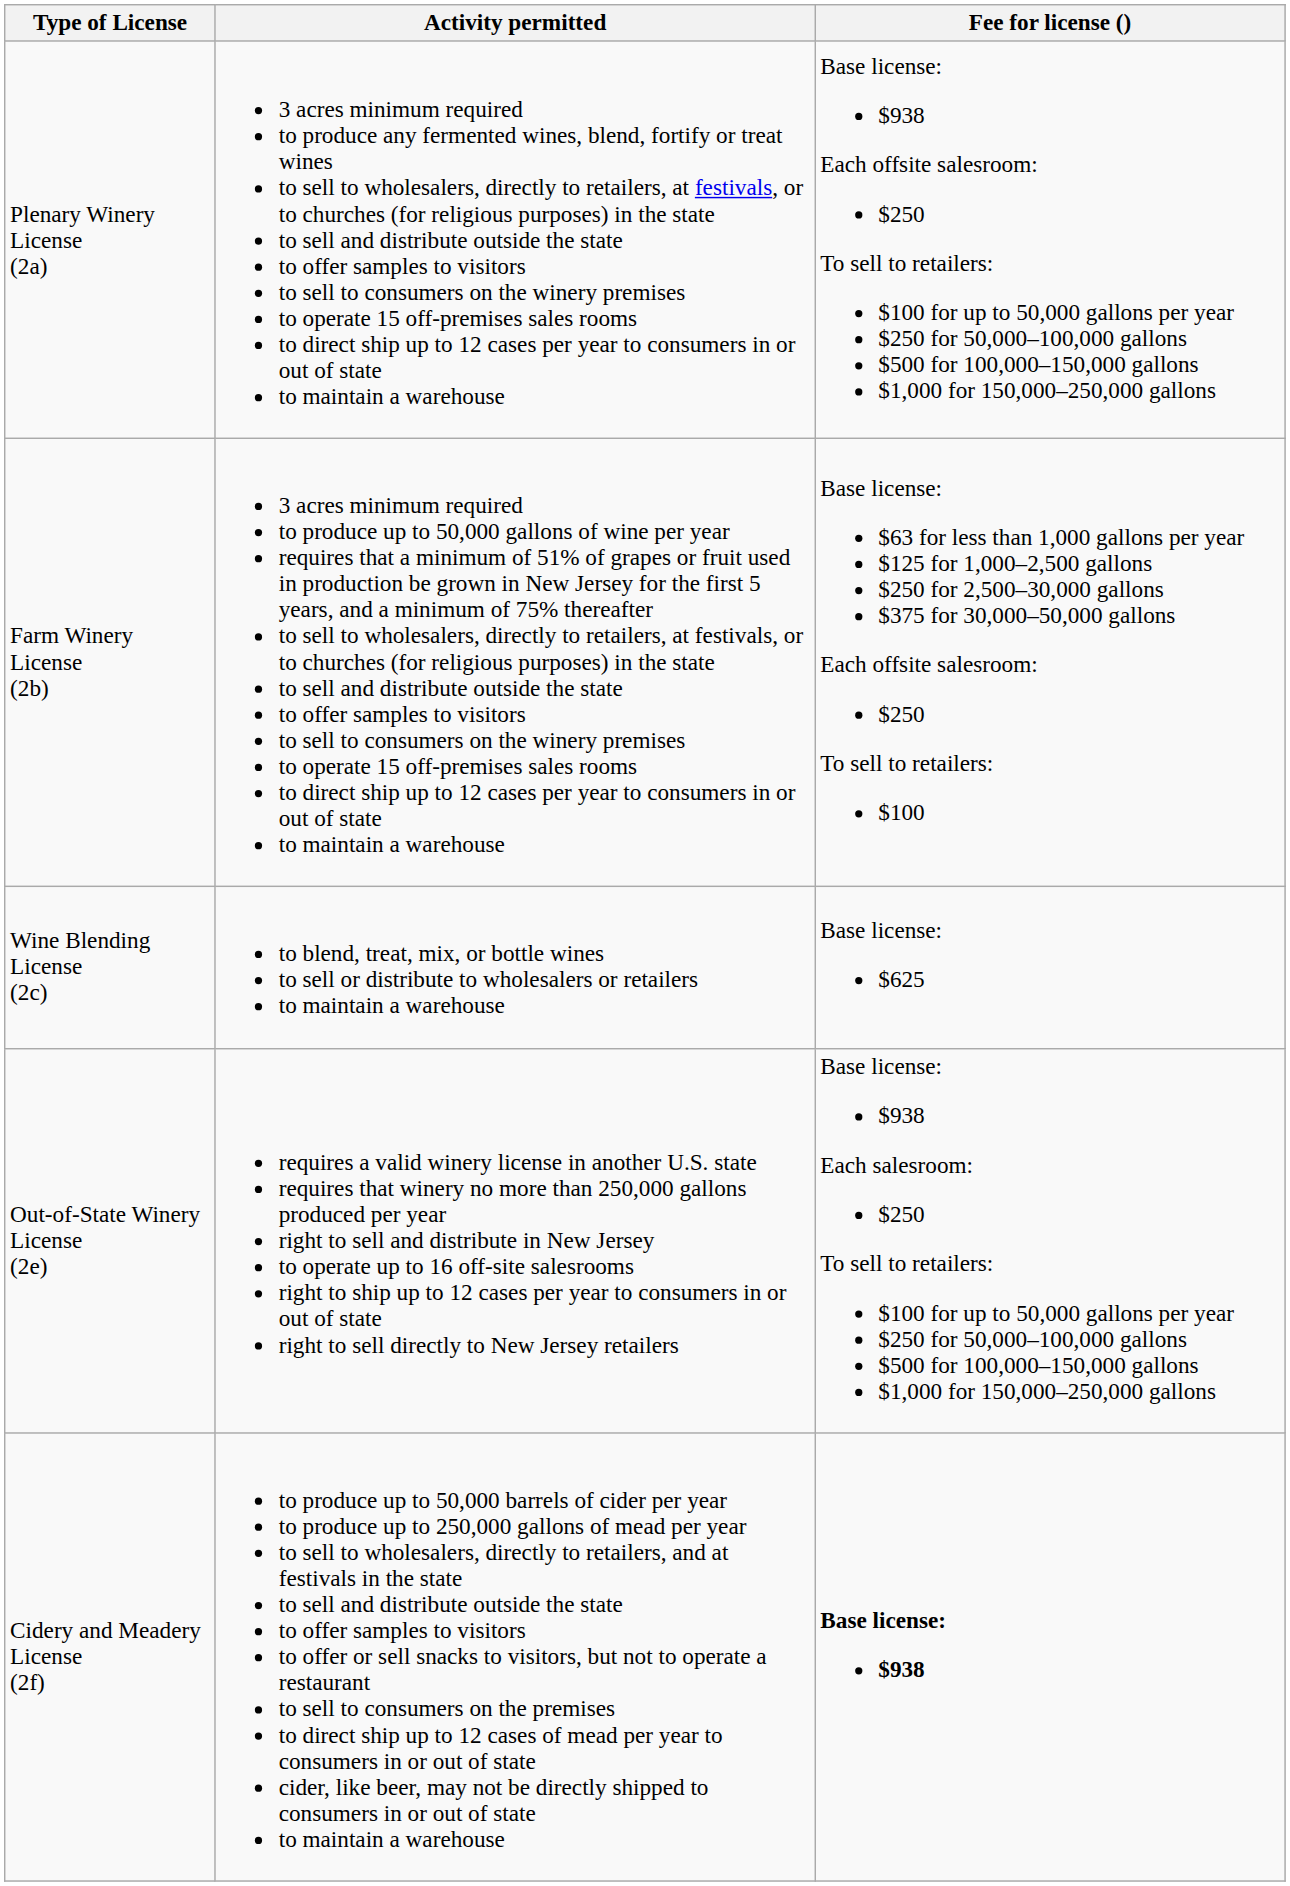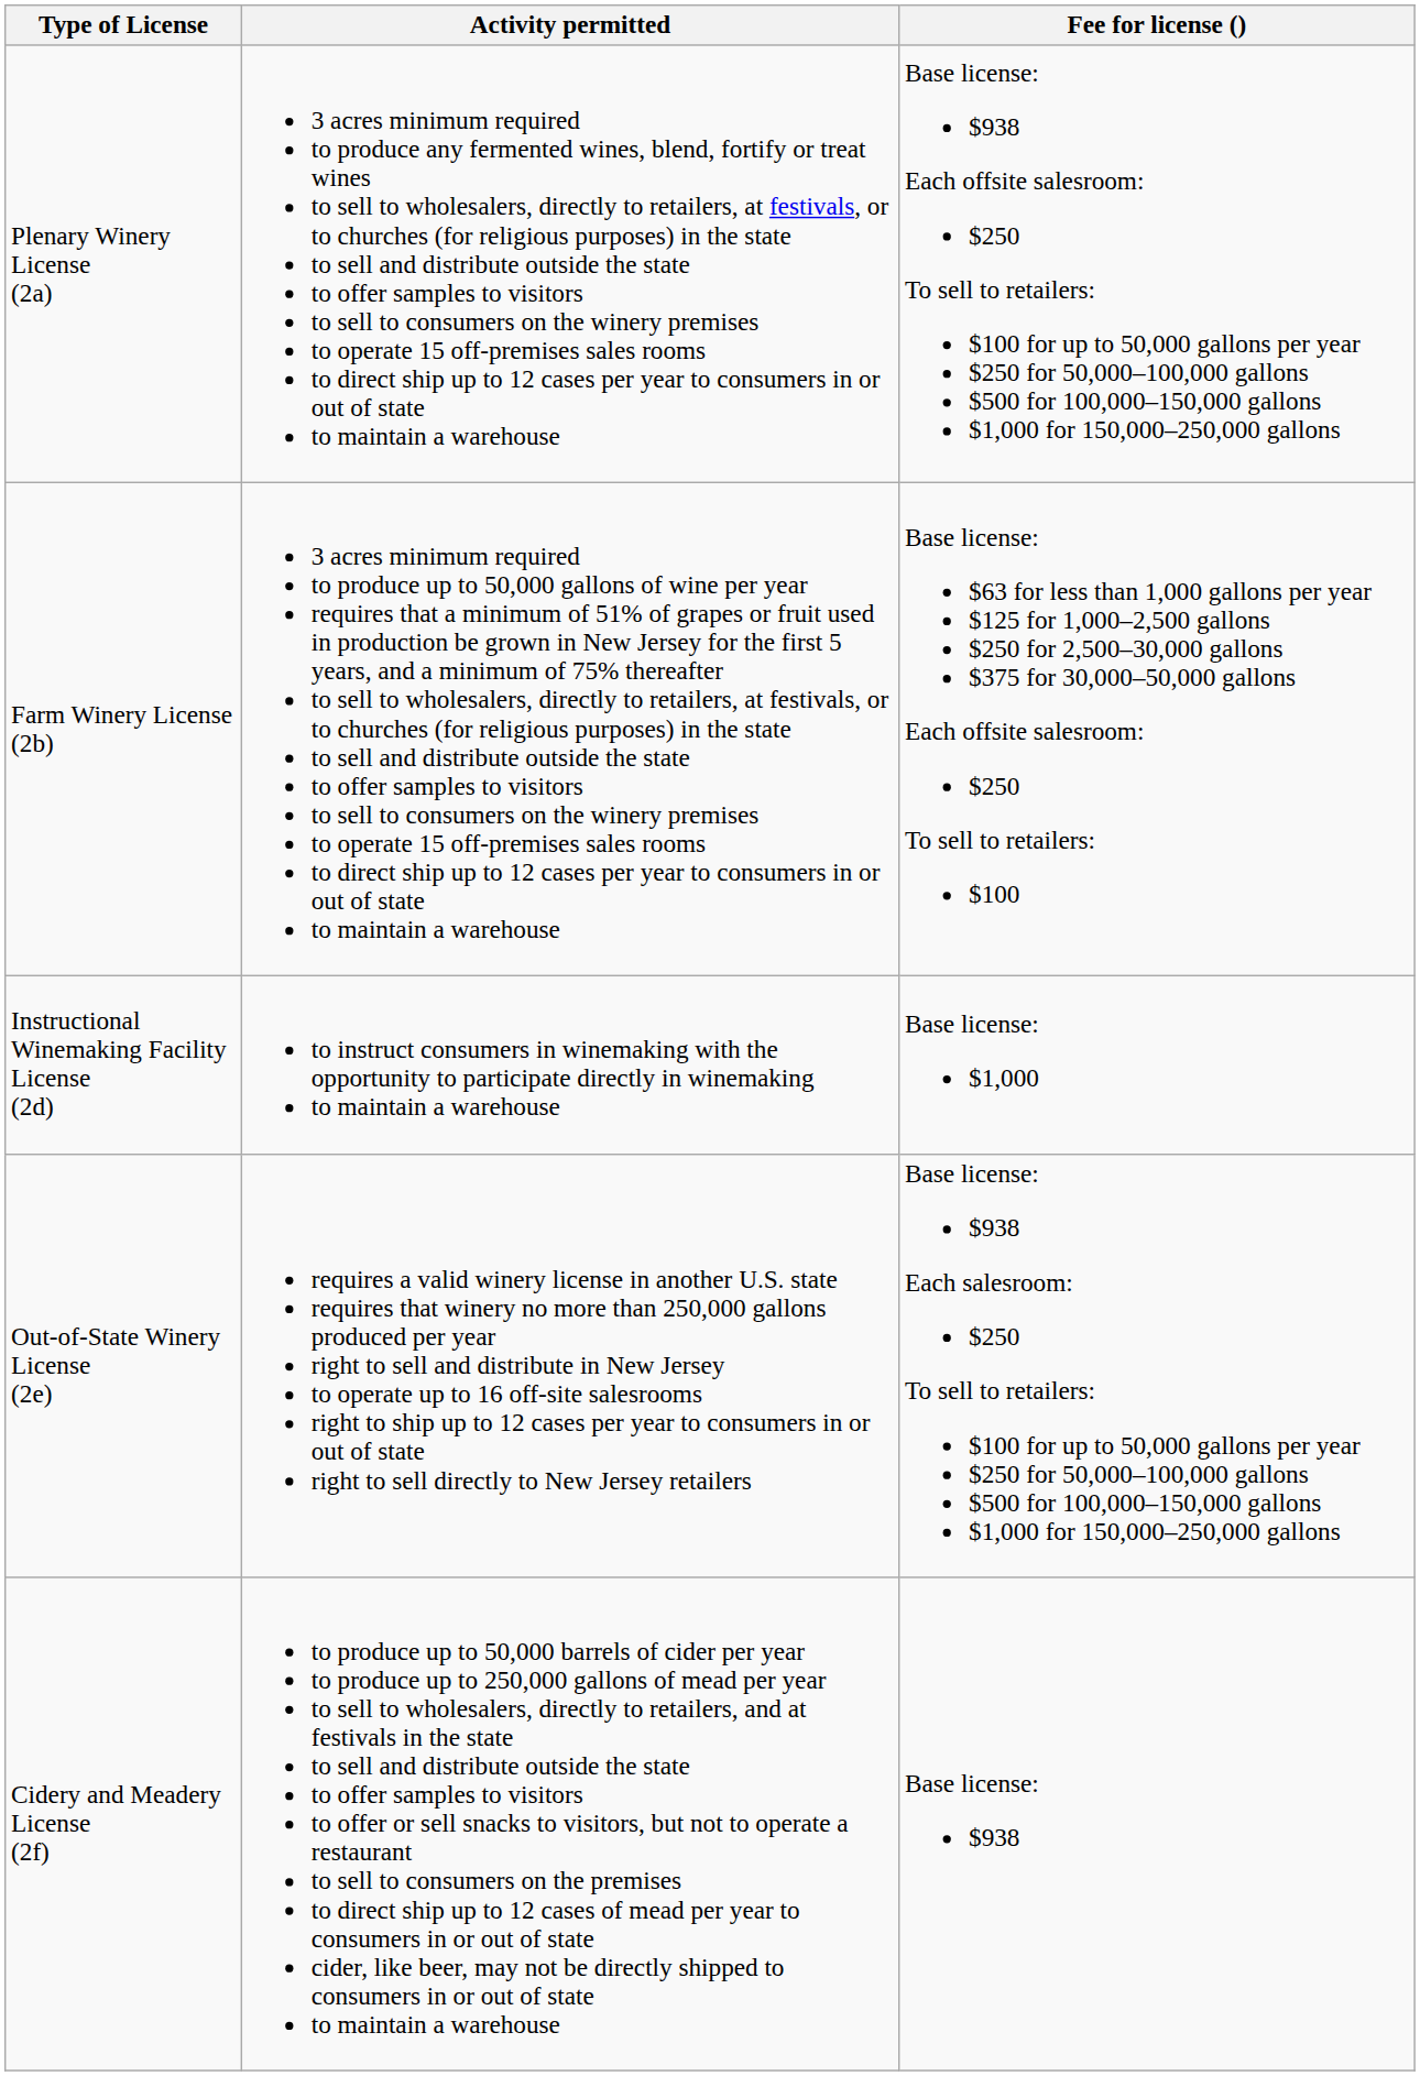 <table class="wikitable mw-collapsible" style="width:100%">
 <tr>
 <th width="150">Type of License</th>
 <th width="450">Activity permitted</th>
 <th width="350">Fee for license ()</th>
 </tr>
 <tr>
 <td>Plenary Winery License<br>(2a)</td>
 <td><br><ul><li>3 acres minimum required</li><li>to produce any fermented wines, blend, fortify or treat wines</li><li>to sell to wholesalers, directly to retailers, at <a href='#'>festivals</a>, or to churches (for religious purposes) in the state</li><li>to sell and distribute outside the state</li><li>to offer samples to visitors</li><li>to sell to consumers on the winery premises</li><li>to operate 15 off-premises sales rooms</li><li>to direct ship up to 12 cases per year to consumers in or out of state</li><li>to maintain a warehouse</li></ul></td>
 <td>Base license:<br><ul><li>$938</li></ul>Each offsite salesroom:<ul><li>$250</li></ul>To sell to retailers:<ul><li>$100 for up to 50,000 gallons per year</li><li>$250 for 50,000–100,000 gallons</li><li>$500 for 100,000–150,000 gallons</li><li>$1,000 for 150,000–250,000 gallons</li></ul></td>
 </tr>
 <tr>
 <td>Farm Winery License<br>(2b)</td>
 <td><br><ul><li>3 acres minimum required</li><li>to produce up to 50,000 gallons of wine per year</li><li>requires that a minimum of 51% of grapes or fruit used in production be grown in New Jersey for the first 5 years, and a minimum of 75% thereafter</li><li>to sell to wholesalers, directly to retailers, at festivals, or to churches (for religious purposes) in the state</li><li>to sell and distribute outside the state</li><li>to offer samples to visitors</li><li>to sell to consumers on the winery premises</li><li>to operate 15 off-premises sales rooms</li><li>to direct ship up to 12 cases per year to consumers in or out of state</li><li>to maintain a warehouse</li></ul></td>
 <td>Base license:<br><ul><li>$63 for less than 1,000 gallons per year</li><li>$125 for 1,000–2,500 gallons</li><li>$250 for 2,500–30,000 gallons</li><li>$375 for 30,000–50,000 gallons</li></ul>Each offsite salesroom:<ul><li>$250</li></ul>To sell to retailers:<ul><li>$100</li></ul></td>
 </tr>
 <tr>
-<td>Wine Blending License<br>(2c)</td>
-<td><br><ul><li>to blend, treat, mix, or bottle wines</li><li>to sell or distribute to wholesalers or retailers</li><li>to maintain a warehouse</li></ul></td>
-<td>Base license:<br><ul><li>$625</li></ul></td>
+<td>Instructional Winemaking Facility License<br>(2d)</td>
+<td><br><ul><li>to instruct consumers in winemaking with the opportunity to participate directly in winemaking</li><li>to maintain a warehouse</li></ul></td>
+<td>Base license:<br><ul><li>$1,000</li></ul></td>
 </tr>
 <tr>
 <td>Out-of-State Winery License<br>(2e)</td>
 <td><br><ul><li>requires a valid winery license in another U.S. state</li><li>requires that winery no more than 250,000 gallons produced per year</li><li>right to sell and distribute in New Jersey</li><li>to operate up to 16 off-site salesrooms</li><li>right to ship up to 12 cases per year to consumers in or out of state</li><li>right to sell directly to New Jersey retailers</li></ul></td>
 <td>Base license:<br><ul><li>$938</li></ul>Each salesroom:<ul><li>$250</li></ul>To sell to retailers:<ul><li>$100 for up to 50,000 gallons per year</li><li>$250 for 50,000–100,000 gallons</li><li>$500 for 100,000–150,000 gallons</li><li>$1,000 for 150,000–250,000 gallons</li></ul></td>
 </tr>
 <tr>
 <td>Cidery and Meadery License<br>(2f)</td>
 <td><br><ul><li>to produce up to 50,000 barrels of cider per year</li><li>to produce up to 250,000 gallons of mead per year</li><li>to sell to wholesalers, directly to retailers, and at festivals in the state</li><li>to sell and distribute outside the state</li><li>to offer samples to visitors</li><li>to offer or sell snacks to visitors, but not to operate a restaurant</li><li>to sell to consumers on the premises</li><li>to direct ship up to 12 cases of mead per year to consumers in or out of state</li><li>cider, like beer, may not be directly shipped to consumers in or out of state</li><li>to maintain a warehouse</li></ul></td>
-<td><strong>Base license:<br><ul><li>$938</li></ul></strong></td>
+<td>Base license:<br><ul><li>$938</li></ul></td>
 </tr>
 </table>
